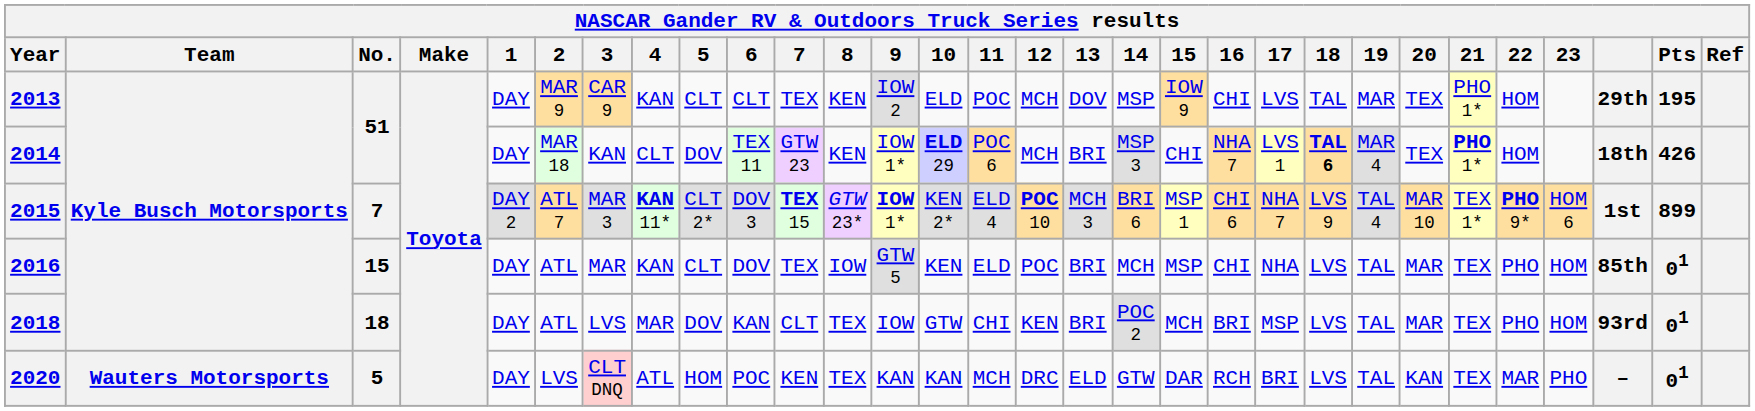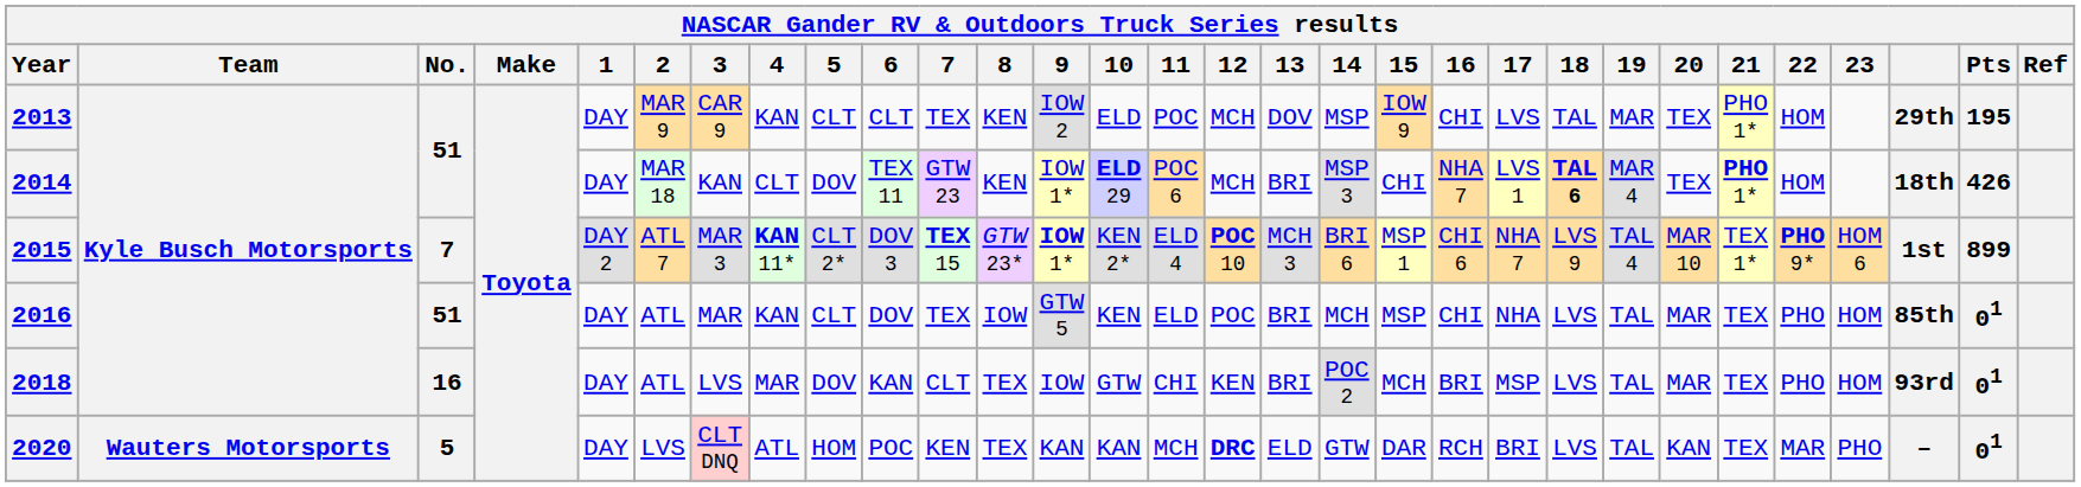 <table class="wikitable" style="text-align:center; font-size:85%">
 <tr>
 <th colspan=30><a href='#'>NASCAR Gander RV & Outdoors Truck Series</a> results</th>
 </tr>
 <tr>
 <th>Year</th>
 <th>Team</th>
 <th>No.</th>
 <th>Make</th>
 <th>1</th>
 <th>2</th>
 <th>3</th>
 <th>4</th>
 <th>5</th>
 <th>6</th>
 <th>7</th>
 <th>8</th>
 <th>9</th>
 <th>10</th>
 <th>11</th>
 <th>12</th>
 <th>13</th>
 <th>14</th>
 <th>15</th>
 <th>16</th>
 <th>17</th>
 <th>18</th>
 <th>19</th>
 <th>20</th>
 <th>21</th>
 <th>22</th>
 <th>23</th>
 <th></th>
 <th>Pts</th>
 <th>Ref</th>
 </tr>
 <tr>
 <th><a href='#'>2013</a></th>
 <th rowspan=5><a href='#'>Kyle Busch Motorsports</a></th>
 <th rowspan=2>51</th>
 <th rowspan="6"><a href='#'>Toyota</a></th>
 <td><a href='#'>DAY</a></td>
 <td style="background:#FFDF9F;"><a href='#'>MAR</a><br><small>9</small></td>
 <td style="background:#FFDF9F;"><a href='#'>CAR</a><br><small>9</small></td>
 <td><a href='#'>KAN</a></td>
 <td><a href='#'>CLT</a></td>
 <td><a href='#'>CLT</a></td>
 <td><a href='#'>TEX</a></td>
 <td><a href='#'>KEN</a></td>
 <td style="background:#DFDFDF;"><a href='#'>IOW</a><br><small>2</small></td>
 <td><a href='#'>ELD</a></td>
 <td><a href='#'>POC</a></td>
 <td><a href='#'>MCH</a></td>
 <td><a href='#'>DOV</a></td>
 <td><a href='#'>MSP</a></td>
 <td style="background:#FFDF9F;"><a href='#'>IOW</a><br><small>9</small></td>
 <td><a href='#'>CHI</a></td>
 <td><a href='#'>LVS</a></td>
 <td><a href='#'>TAL</a></td>
 <td><a href='#'>MAR</a></td>
 <td><a href='#'>TEX</a></td>
 <td style="background:#FFFFBF;"><a href='#'>PHO</a><br><small>1*</small></td>
 <td><a href='#'>HOM</a></td>
 <td></td>
 <th>29th</th>
 <th>195</th>
 <th></th>
 </tr>
 <tr>
 <th><a href='#'>2014</a></th>
 <td><a href='#'>DAY</a></td>
 <td style="background:#DFFFDF;"><a href='#'>MAR</a><br><small>18</small></td>
 <td><a href='#'>KAN</a></td>
 <td><a href='#'>CLT</a></td>
 <td><a href='#'>DOV</a></td>
 <td style="background:#DFFFDF;"><a href='#'>TEX</a><br><small>11</small></td>
 <td style="background:#EFCFFF;"><a href='#'>GTW</a><br><small>23</small></td>
 <td><a href='#'>KEN</a></td>
 <td style="background:#FFFFBF;"><a href='#'>IOW</a><br><small>1*</small></td>
 <td style="background:#CFCFFF;"><strong><a href='#'>ELD</a></strong><br><small>29</small></td>
 <td style="background:#FFDF9F;"><a href='#'>POC</a><br><small>6</small></td>
 <td><a href='#'>MCH</a></td>
 <td><a href='#'>BRI</a></td>
 <td style="background:#DFDFDF;"><a href='#'>MSP</a><br><small>3</small></td>
 <td><a href='#'>CHI</a></td>
 <td style="background:#FFDF9F;"><a href='#'>NHA</a><br><small>7</small></td>
 <td style="background:#FFFFBF;"><a href='#'>LVS</a><br><small>1</small></td>
 <td style="background:#FFDF9F;"><strong><a href='#'>TAL</a><br><small>6</small></strong></td>
 <td style="background:#DFDFDF;"><a href='#'>MAR</a><br><small>4</small></td>
 <td><a href='#'>TEX</a></td>
 <td style="background:#FFFFBF;"><strong><a href='#'>PHO</a></strong><br><small>1*</small></td>
 <td><a href='#'>HOM</a></td>
 <td></td>
 <th>18th</th>
 <th>426</th>
 <th></th>
 </tr>
 <tr>
 <th><a href='#'>2015</a></th>
 <th>7</th>
 <td style="background:#DFDFDF;"><a href='#'>DAY</a><br><small>2</small></td>
 <td style="background:#FFDF9F;"><a href='#'>ATL</a><br><small>7</small></td>
 <td style="background:#DFDFDF;"><a href='#'>MAR</a><br><small>3</small></td>
 <td style="background:#DFFFDF;"><strong><a href='#'>KAN</a></strong><br><small>11*</small></td>
 <td style="background:#DFDFDF;"><a href='#'>CLT</a><br><small>2*</small></td>
 <td style="background:#DFDFDF;"><a href='#'>DOV</a><br><small>3</small></td>
 <td style="background:#DFFFDF;"><strong><a href='#'>TEX</a></strong><br><small>15</small></td>
 <td style="background:#EFCFFF;"><em><a href='#'>GTW</a></em><br><small>23*</small></td>
 <td style="background:#FFFFBF;"><strong><a href='#'>IOW</a></strong><br><small>1*</small></td>
 <td style="background:#DFDFDF;"><a href='#'>KEN</a><br><small>2*</small></td>
 <td style="background:#DFDFDF;"><a href='#'>ELD</a><br><small>4</small></td>
 <td style="background:#FFDF9F;"><strong><a href='#'>POC</a></strong><br><small>10</small></td>
 <td style="background:#DFDFDF;"><a href='#'>MCH</a><br><small>3</small></td>
 <td style="background:#FFDF9F;"><a href='#'>BRI</a><br><small>6</small></td>
 <td style="background:#FFFFBF;"><a href='#'>MSP</a><br><small>1</small></td>
 <td style="background:#FFDF9F;"><a href='#'>CHI</a><br><small>6</small></td>
 <td style="background:#FFDF9F;"><a href='#'>NHA</a><br><small>7</small></td>
 <td style="background:#FFDF9F;"><a href='#'>LVS</a><br><small>9</small></td>
 <td style="background:#DFDFDF;"><a href='#'>TAL</a><br><small>4</small></td>
 <td style="background:#FFDF9F;"><a href='#'>MAR</a><br><small>10</small></td>
 <td style="background:#FFFFBF;"><a href='#'>TEX</a><br><small>1*</small></td>
 <td style="background:#FFDF9F;"><strong><a href='#'>PHO</a></strong><br><small>9*</small></td>
 <td style="background:#FFDF9F;"><a href='#'>HOM</a><br><small>6</small></td>
 <th>1st</th>
 <th>899</th>
 <th></th>
 </tr>
 <tr>
 <th><a href='#'>2016</a></th>
-<th>15</th>
+<th>51</th>
 <td><a href='#'>DAY</a></td>
 <td><a href='#'>ATL</a></td>
 <td><a href='#'>MAR</a></td>
 <td><a href='#'>KAN</a></td>
 <td><a href='#'>CLT</a></td>
 <td><a href='#'>DOV</a></td>
 <td><a href='#'>TEX</a></td>
 <td><a href='#'>IOW</a></td>
 <td style="background:#DFDFDF;"><a href='#'>GTW</a><br><small>5</small></td>
 <td><a href='#'>KEN</a></td>
 <td><a href='#'>ELD</a></td>
 <td><a href='#'>POC</a></td>
 <td><a href='#'>BRI</a></td>
 <td><a href='#'>MCH</a></td>
 <td><a href='#'>MSP</a></td>
 <td><a href='#'>CHI</a></td>
 <td><a href='#'>NHA</a></td>
 <td><a href='#'>LVS</a></td>
 <td><a href='#'>TAL</a></td>
 <td><a href='#'>MAR</a></td>
 <td><a href='#'>TEX</a></td>
 <td><a href='#'>PHO</a></td>
 <td><a href='#'>HOM</a></td>
 <th>85th</th>
 <th>0<sup>1</sup></th>
 <th></th>
 </tr>
 <tr>
 <th><a href='#'>2018</a></th>
-<th>18</th>
+<th>16</th>
 <td><a href='#'>DAY</a></td>
 <td><a href='#'>ATL</a></td>
 <td><a href='#'>LVS</a></td>
 <td><a href='#'>MAR</a></td>
 <td><a href='#'>DOV</a></td>
 <td><a href='#'>KAN</a></td>
 <td><a href='#'>CLT</a></td>
 <td><a href='#'>TEX</a></td>
 <td><a href='#'>IOW</a></td>
 <td><a href='#'>GTW</a></td>
 <td><a href='#'>CHI</a></td>
 <td><a href='#'>KEN</a></td>
 <td><a href='#'>BRI</a></td>
 <td style="background:#DFDFDF;"><a href='#'>POC</a><br><small>2</small></td>
 <td><a href='#'>MCH</a></td>
 <td><a href='#'>BRI</a></td>
 <td><a href='#'>MSP</a></td>
 <td><a href='#'>LVS</a></td>
 <td><a href='#'>TAL</a></td>
 <td><a href='#'>MAR</a></td>
 <td><a href='#'>TEX</a></td>
 <td><a href='#'>PHO</a></td>
 <td><a href='#'>HOM</a></td>
 <th>93rd</th>
 <th>0<sup>1</sup></th>
 <th></th>
 </tr>
 <tr>
 <th><a href='#'>2020</a></th>
 <th><a href='#'>Wauters Motorsports</a></th>
 <th>5</th>
 <td><a href='#'>DAY</a></td>
 <td><a href='#'>LVS</a></td>
 <td style="background:#FFCFCF;"><a href='#'>CLT</a><br><small>DNQ</small></td>
 <td><a href='#'>ATL</a></td>
 <td><a href='#'>HOM</a></td>
 <td><a href='#'>POC</a></td>
 <td><a href='#'>KEN</a></td>
 <td><a href='#'>TEX</a></td>
 <td><a href='#'>KAN</a></td>
 <td><a href='#'>KAN</a></td>
 <td><a href='#'>MCH</a></td>
-<td><a href='#'>DRC</a></td>
+<td><strong><a href='#'>DRC</a></strong></td>
 <td><a href='#'>ELD</a></td>
 <td><a href='#'>GTW</a></td>
 <td><a href='#'>DAR</a></td>
 <td><a href='#'>RCH</a></td>
 <td><a href='#'>BRI</a></td>
 <td><a href='#'>LVS</a></td>
 <td><a href='#'>TAL</a></td>
 <td><a href='#'>KAN</a></td>
 <td><a href='#'>TEX</a></td>
 <td><a href='#'>MAR</a></td>
 <td><a href='#'>PHO</a></td>
 <th>–</th>
 <th>0<sup>1</sup></th>
 <th></th>
 </tr>
 </table>
